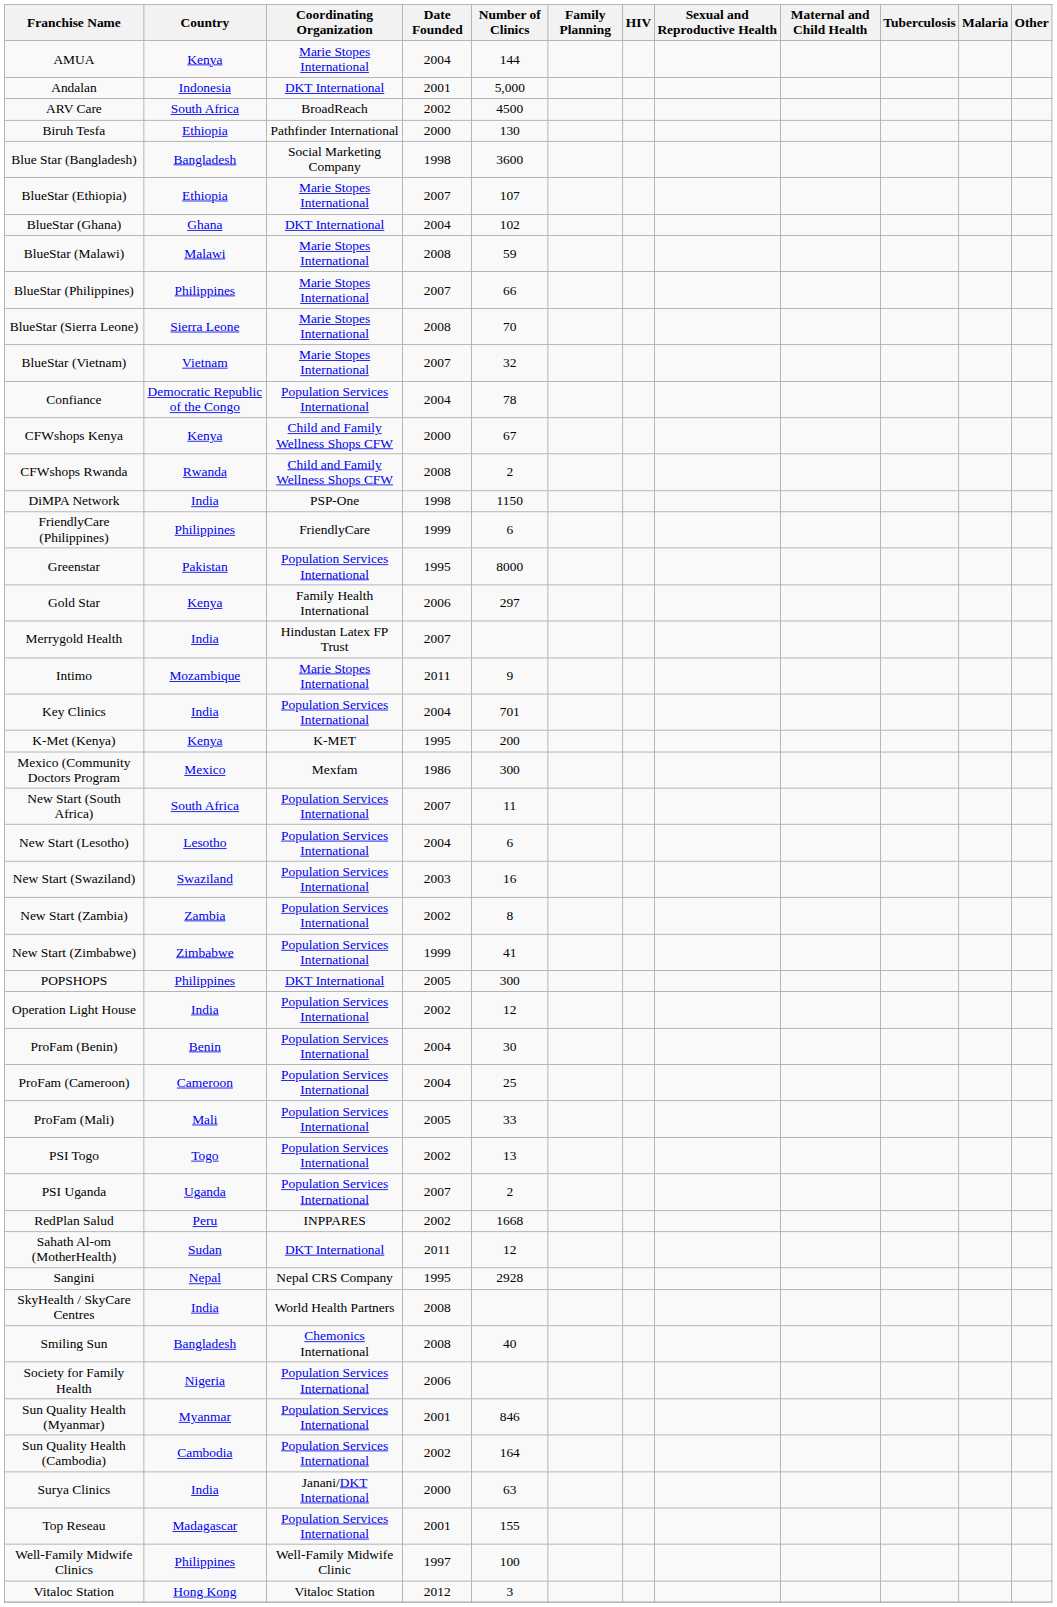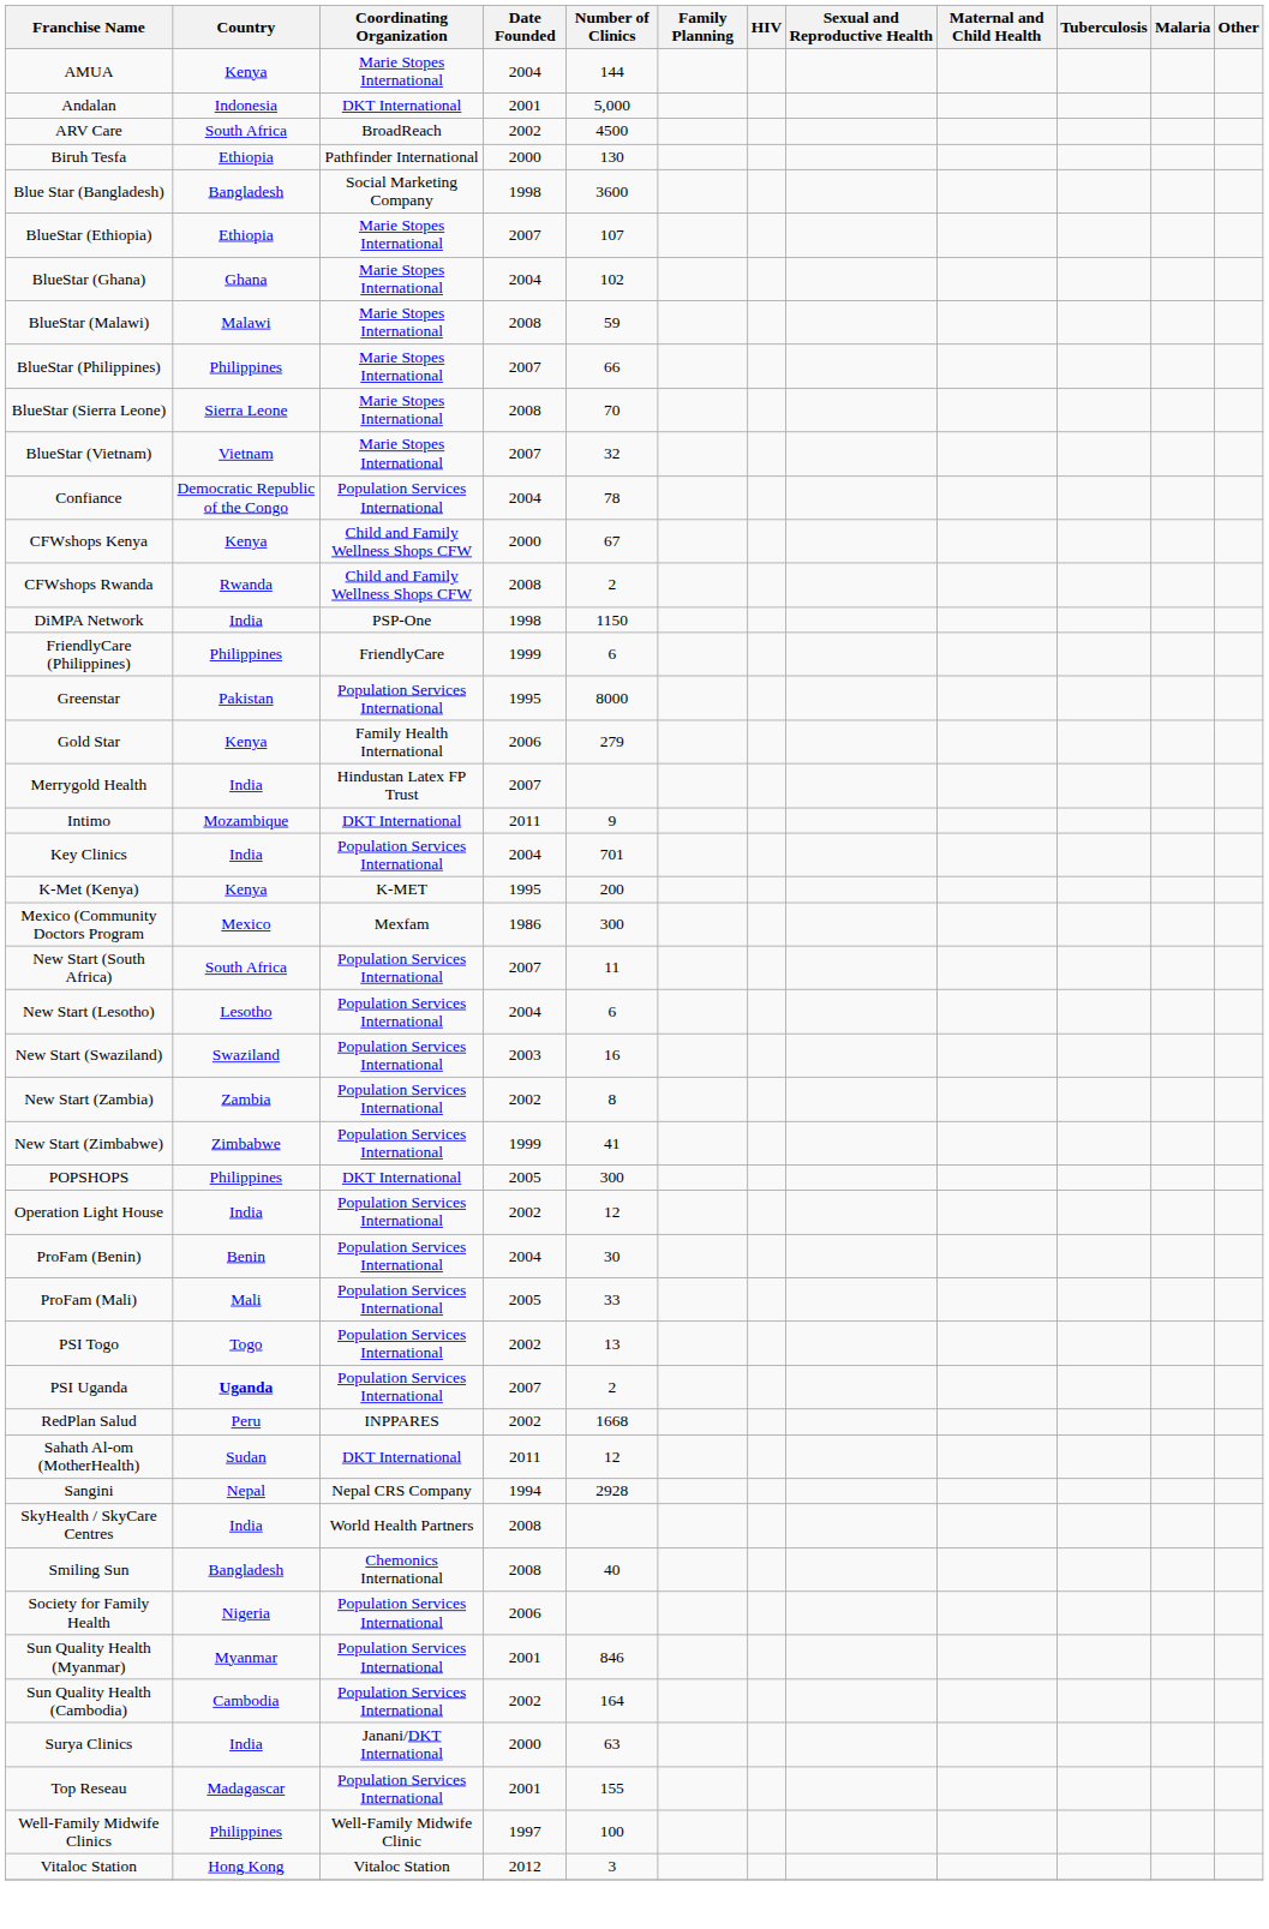 <table class="sortable wikitable" style="text-align:center">
 <tr>
 <th>Franchise Name</th>
 <th>Country</th>
 <th>Coordinating Organization</th>
 <th>Date Founded</th>
 <th>Number of Clinics</th>
 <th>Family Planning</th>
 <th>HIV</th>
 <th>Sexual and Reproductive Health</th>
 <th>Maternal and Child Health</th>
 <th>Tuberculosis</th>
 <th>Malaria</th>
 <th>Other</th>
 </tr>
 <tr>
 <td>AMUA</td>
 <td><a href='#'>Kenya</a></td>
 <td><a href='#'>Marie Stopes International</a></td>
 <td>2004</td>
 <td>144</td>
 <td></td>
 <td></td>
 <td></td>
 <td></td>
 <td></td>
 <td></td>
 <td></td>
 </tr>
 <tr>
 <td>Andalan</td>
 <td><a href='#'>Indonesia</a></td>
 <td><a href='#'>DKT International</a></td>
 <td>2001</td>
 <td>5,000</td>
 <td></td>
 <td></td>
 <td></td>
 <td></td>
 <td></td>
 <td></td>
 <td></td>
 </tr>
 <tr>
 <td>ARV Care</td>
 <td><a href='#'>South Africa</a></td>
 <td>BroadReach</td>
 <td>2002</td>
 <td>4500</td>
 <td></td>
 <td></td>
 <td></td>
 <td></td>
 <td></td>
 <td></td>
 <td></td>
 </tr>
 <tr>
 <td>Biruh Tesfa</td>
 <td><a href='#'>Ethiopia</a></td>
 <td>Pathfinder International</td>
 <td>2000</td>
 <td>130</td>
 <td></td>
 <td></td>
 <td></td>
 <td></td>
 <td></td>
 <td></td>
 <td></td>
 </tr>
 <tr>
 <td>Blue Star (Bangladesh)</td>
 <td><a href='#'>Bangladesh</a></td>
 <td>Social Marketing Company</td>
 <td>1998</td>
 <td>3600</td>
 <td></td>
 <td></td>
 <td></td>
 <td></td>
 <td></td>
 <td></td>
 <td></td>
 </tr>
 <tr>
 <td>BlueStar (Ethiopia)</td>
 <td><a href='#'>Ethiopia</a></td>
 <td><a href='#'>Marie Stopes International</a></td>
 <td>2007</td>
 <td>107</td>
 <td></td>
 <td></td>
 <td></td>
 <td></td>
 <td></td>
 <td></td>
 <td></td>
 </tr>
 <tr>
 <td>BlueStar (Ghana)</td>
 <td><a href='#'>Ghana</a></td>
-<td><a href='#'>DKT International</a></td>
+<td><a href='#'>Marie Stopes International</a></td>
 <td>2004</td>
 <td>102</td>
 <td></td>
 <td></td>
 <td></td>
 <td></td>
 <td></td>
 <td></td>
 <td></td>
 </tr>
 <tr>
 <td>BlueStar (Malawi)</td>
 <td><a href='#'>Malawi</a></td>
 <td><a href='#'>Marie Stopes International</a></td>
 <td>2008</td>
 <td>59</td>
 <td></td>
 <td></td>
 <td></td>
 <td></td>
 <td></td>
 <td></td>
 <td></td>
 </tr>
 <tr>
 <td>BlueStar (Philippines)</td>
 <td><a href='#'>Philippines</a></td>
 <td><a href='#'>Marie Stopes International</a></td>
 <td>2007</td>
 <td>66</td>
 <td></td>
 <td></td>
 <td></td>
 <td></td>
 <td></td>
 <td></td>
 <td></td>
 </tr>
 <tr>
 <td>BlueStar (Sierra Leone)</td>
 <td><a href='#'>Sierra Leone</a></td>
 <td><a href='#'>Marie Stopes International</a></td>
 <td>2008</td>
 <td>70</td>
 <td></td>
 <td></td>
 <td></td>
 <td></td>
 <td></td>
 <td></td>
 <td></td>
 </tr>
 <tr>
 <td>BlueStar (Vietnam)</td>
 <td><a href='#'>Vietnam</a></td>
 <td><a href='#'>Marie Stopes International</a></td>
 <td>2007</td>
 <td>32</td>
 <td></td>
 <td></td>
 <td></td>
 <td></td>
 <td></td>
 <td></td>
 <td></td>
 </tr>
 <tr>
 <td>Confiance</td>
 <td><a href='#'>Democratic Republic of the Congo</a></td>
 <td><a href='#'>Population Services International</a></td>
 <td>2004</td>
 <td>78</td>
 <td></td>
 <td></td>
 <td></td>
 <td></td>
 <td></td>
 <td></td>
 <td></td>
 </tr>
 <tr>
 <td>CFWshops Kenya</td>
 <td><a href='#'>Kenya</a></td>
 <td><a href='#'>Child and Family Wellness Shops CFW</a></td>
 <td>2000</td>
 <td>67</td>
 <td></td>
 <td></td>
 <td></td>
 <td></td>
 <td></td>
 <td></td>
 <td></td>
 </tr>
 <tr>
 <td>CFWshops Rwanda</td>
 <td><a href='#'>Rwanda</a></td>
 <td><a href='#'>Child and Family Wellness Shops CFW</a></td>
 <td>2008</td>
 <td>2</td>
 <td></td>
 <td></td>
 <td></td>
 <td></td>
 <td></td>
 <td></td>
 <td></td>
 </tr>
 <tr>
 <td>DiMPA Network</td>
 <td><a href='#'>India</a></td>
 <td>PSP-One</td>
 <td>1998</td>
 <td>1150</td>
 <td></td>
 <td></td>
 <td></td>
 <td></td>
 <td></td>
 <td></td>
 <td></td>
 </tr>
 <tr>
 <td>FriendlyCare (Philippines)</td>
 <td><a href='#'>Philippines</a></td>
 <td>FriendlyCare</td>
 <td>1999</td>
 <td>6</td>
 <td></td>
 <td></td>
 <td></td>
 <td></td>
 <td></td>
 <td></td>
 <td></td>
 </tr>
 <tr>
 <td>Greenstar</td>
 <td><a href='#'>Pakistan</a></td>
 <td><a href='#'>Population Services International</a></td>
 <td>1995</td>
 <td>8000</td>
 <td></td>
 <td></td>
 <td></td>
 <td></td>
 <td></td>
 <td></td>
 <td></td>
 </tr>
 <tr>
 <td>Gold Star</td>
 <td><a href='#'>Kenya</a></td>
 <td>Family Health International</td>
 <td>2006</td>
-<td>297</td>
+<td>279</td>
 <td></td>
 <td></td>
 <td></td>
 <td></td>
 <td></td>
 <td></td>
 <td></td>
 </tr>
 <tr>
 <td>Merrygold Health</td>
 <td><a href='#'>India</a></td>
 <td>Hindustan Latex FP Trust</td>
 <td>2007</td>
 <td></td>
 <td></td>
 <td></td>
 <td></td>
 <td></td>
 <td></td>
 <td></td>
 <td></td>
 </tr>
 <tr>
 <td>Intimo</td>
 <td><a href='#'>Mozambique</a></td>
-<td><a href='#'>Marie Stopes International</a></td>
+<td><a href='#'>DKT International</a></td>
 <td>2011</td>
 <td>9</td>
 <td></td>
 <td></td>
 <td></td>
 <td></td>
 <td></td>
 <td></td>
 <td></td>
 </tr>
 <tr>
 <td>Key Clinics</td>
 <td><a href='#'>India</a></td>
 <td><a href='#'>Population Services International</a></td>
 <td>2004</td>
 <td>701</td>
 <td></td>
 <td></td>
 <td></td>
 <td></td>
 <td></td>
 <td></td>
 <td></td>
 </tr>
 <tr>
 <td>K-Met (Kenya)</td>
 <td><a href='#'>Kenya</a></td>
 <td>K-MET</td>
 <td>1995</td>
 <td>200</td>
 <td></td>
 <td></td>
 <td></td>
 <td></td>
 <td></td>
 <td></td>
 <td></td>
 </tr>
 <tr>
 <td>Mexico (Community Doctors Program</td>
 <td><a href='#'>Mexico</a></td>
 <td>Mexfam</td>
 <td>1986</td>
 <td>300</td>
 <td></td>
 <td></td>
 <td></td>
 <td></td>
 <td></td>
 <td></td>
 <td></td>
 </tr>
 <tr>
 <td>New Start (South Africa)</td>
 <td><a href='#'>South Africa</a></td>
 <td><a href='#'>Population Services International</a></td>
 <td>2007</td>
 <td>11</td>
 <td></td>
 <td></td>
 <td></td>
 <td></td>
 <td></td>
 <td></td>
 </tr>
 <tr>
 <td>New Start (Lesotho)</td>
 <td><a href='#'>Lesotho</a></td>
 <td><a href='#'>Population Services International</a></td>
 <td>2004</td>
 <td>6</td>
 <td></td>
 <td></td>
 <td></td>
 <td></td>
 <td></td>
 <td></td>
 <td></td>
 </tr>
 <tr>
 <td>New Start (Swaziland)</td>
 <td><a href='#'>Swaziland</a></td>
 <td><a href='#'>Population Services International</a></td>
 <td>2003</td>
 <td>16</td>
 <td></td>
 <td></td>
 <td></td>
 <td></td>
 <td></td>
 <td></td>
 <td></td>
 </tr>
 <tr>
 <td>New Start (Zambia)</td>
 <td><a href='#'>Zambia</a></td>
 <td><a href='#'>Population Services International</a></td>
 <td>2002</td>
 <td>8</td>
 <td></td>
 <td></td>
 <td></td>
 <td></td>
 <td></td>
 <td></td>
 </tr>
 <tr>
 <td>New Start (Zimbabwe)</td>
 <td><a href='#'>Zimbabwe</a></td>
 <td><a href='#'>Population Services International</a></td>
 <td>1999</td>
 <td>41</td>
 <td></td>
 <td></td>
 <td></td>
 <td></td>
 <td></td>
 <td></td>
 <td></td>
 </tr>
 <tr>
 <td>POPSHOPS</td>
 <td><a href='#'>Philippines</a></td>
 <td><a href='#'>DKT International</a></td>
 <td>2005</td>
 <td>300</td>
 <td></td>
 <td></td>
 <td></td>
 <td></td>
 <td></td>
 <td></td>
 <td></td>
 </tr>
 <tr>
 <td>Operation Light House</td>
 <td><a href='#'>India</a></td>
 <td><a href='#'>Population Services International</a></td>
 <td>2002</td>
 <td>12</td>
 <td></td>
 <td></td>
 <td></td>
 <td></td>
 <td></td>
 <td></td>
 <td></td>
 </tr>
 <tr>
 <td>ProFam (Benin)</td>
 <td><a href='#'>Benin</a></td>
 <td><a href='#'>Population Services International</a></td>
 <td>2004</td>
 <td>30</td>
 <td></td>
 <td></td>
 <td></td>
 <td></td>
 <td></td>
 <td></td>
 <td></td>
 </tr>
 <tr>
-<td>ProFam (Cameroon)</td>
-<td><a href='#'>Cameroon</a></td>
-<td><a href='#'>Population Services International</a></td>
-<td>2004</td>
-<td>25</td>
-<td></td>
-<td></td>
-<td></td>
-<td></td>
-<td></td>
-<td></td>
-<td></td>
-</tr>
-<tr>
 <td>ProFam (Mali)</td>
 <td><a href='#'>Mali</a></td>
 <td><a href='#'>Population Services International</a></td>
 <td>2005</td>
 <td>33</td>
 <td></td>
 <td></td>
 <td></td>
 <td></td>
 <td></td>
 <td></td>
 <td></td>
 </tr>
 <tr>
 <td>PSI Togo</td>
 <td><a href='#'>Togo</a></td>
 <td><a href='#'>Population Services International</a></td>
 <td>2002</td>
 <td>13</td>
 <td></td>
 <td></td>
 <td></td>
 <td></td>
 <td></td>
 <td></td>
 <td></td>
 </tr>
 <tr>
 <td>PSI Uganda</td>
-<td><a href='#'>Uganda</a></td>
+<td><strong><a href='#'>Uganda</a></strong></td>
 <td><a href='#'>Population Services International</a></td>
 <td>2007</td>
 <td>2</td>
 <td></td>
 <td></td>
 <td></td>
 <td></td>
 <td></td>
 <td></td>
 <td></td>
 </tr>
 <tr>
 <td>RedPlan Salud</td>
 <td><a href='#'>Peru</a></td>
 <td>INPPARES</td>
 <td>2002</td>
 <td>1668</td>
 <td></td>
 <td></td>
 <td></td>
 <td></td>
 <td></td>
 <td></td>
 <td></td>
 </tr>
 <tr>
 <td>Sahath Al-om (MotherHealth)</td>
 <td><a href='#'>Sudan</a></td>
 <td><a href='#'>DKT International</a></td>
 <td>2011</td>
 <td>12</td>
 <td></td>
 <td></td>
 <td></td>
 <td></td>
 <td></td>
 <td></td>
 <td></td>
 </tr>
 <tr>
 <td>Sangini</td>
 <td><a href='#'>Nepal</a></td>
 <td>Nepal CRS Company</td>
-<td>1995</td>
+<td>1994</td>
 <td>2928</td>
 <td></td>
 <td></td>
 <td></td>
 <td></td>
 <td></td>
 <td></td>
 <td></td>
 </tr>
 <tr>
 <td>SkyHealth / SkyCare Centres</td>
 <td><a href='#'>India</a></td>
 <td>World Health Partners</td>
 <td>2008</td>
 <td></td>
 <td></td>
 <td></td>
 <td></td>
 <td></td>
 <td></td>
 <td></td>
 <td></td>
 </tr>
 <tr>
 <td>Smiling Sun</td>
 <td><a href='#'>Bangladesh</a></td>
 <td><a href='#'>Chemonics</a> International</td>
 <td>2008</td>
 <td>40</td>
 <td></td>
 <td></td>
 <td></td>
 <td></td>
 <td></td>
 <td></td>
 <td></td>
 </tr>
 <tr>
 <td>Society for Family Health</td>
 <td><a href='#'>Nigeria</a></td>
 <td><a href='#'>Population Services International</a></td>
 <td>2006</td>
 <td></td>
 <td></td>
 <td></td>
 <td></td>
 <td></td>
 <td></td>
 <td></td>
 <td></td>
 </tr>
 <tr>
 <td>Sun Quality Health (Myanmar)</td>
 <td><a href='#'>Myanmar</a></td>
 <td><a href='#'>Population Services International</a></td>
 <td>2001</td>
 <td>846</td>
 <td></td>
 <td></td>
 <td></td>
 <td></td>
 <td></td>
 <td></td>
 <td></td>
 </tr>
 <tr>
 <td>Sun Quality Health (Cambodia)</td>
 <td><a href='#'>Cambodia</a></td>
 <td><a href='#'>Population Services International</a></td>
 <td>2002</td>
 <td>164</td>
 <td></td>
 <td></td>
 <td></td>
 <td></td>
 <td></td>
 <td></td>
 <td></td>
 </tr>
 <tr>
 <td>Surya Clinics</td>
 <td><a href='#'>India</a></td>
 <td>Janani/<a href='#'>DKT International</a></td>
 <td>2000</td>
 <td>63</td>
 <td></td>
 <td></td>
 <td></td>
 <td></td>
 <td></td>
 <td></td>
 <td></td>
 </tr>
 <tr>
 <td>Top Reseau</td>
 <td><a href='#'>Madagascar</a></td>
 <td><a href='#'>Population Services International</a></td>
 <td>2001</td>
 <td>155</td>
 <td></td>
 <td></td>
 <td></td>
 <td></td>
 <td></td>
 <td></td>
 <td></td>
 </tr>
 <tr>
 <td>Well-Family Midwife Clinics</td>
 <td><a href='#'>Philippines</a></td>
 <td>Well-Family Midwife Clinic</td>
 <td>1997</td>
 <td>100</td>
 <td></td>
 <td></td>
 <td></td>
 <td></td>
 <td></td>
 <td></td>
 </tr>
 <tr>
 <td>Vitaloc Station</td>
 <td><a href='#'>Hong Kong</a></td>
 <td>Vitaloc Station</td>
 <td>2012</td>
 <td>3</td>
 <td></td>
 <td></td>
 <td></td>
 <td></td>
 <td></td>
 <td></td>
 <td></td>
 </tr>
 <tr>
 </tr>
 </table>
